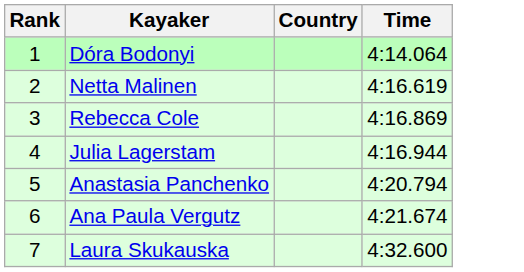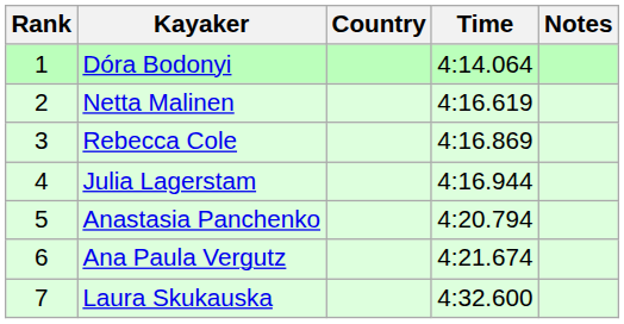 <table class="wikitable" style="text-align:center">
 <tr>
 <th>Rank</th>
 <th>Kayaker</th>
 <th>Country</th>
 <th>Time</th>
+<th>Notes</th>
 </tr>
 <tr bgcolor=bbffbb>
 <td>1</td>
 <td align="left"><a href='#'>Dóra Bodonyi</a></td>
 <td align="left"></td>
 <td>4:14.064</td>
+<td></td>
 </tr>
 <tr bgcolor=ddffdd>
 <td>2</td>
 <td align="left"><a href='#'>Netta Malinen</a></td>
 <td align="left"></td>
 <td>4:16.619</td>
+<td></td>
 </tr>
 <tr bgcolor=ddffdd>
 <td>3</td>
 <td align="left"><a href='#'>Rebecca Cole</a></td>
 <td align="left"></td>
 <td>4:16.869</td>
+<td></td>
 </tr>
 <tr bgcolor=ddffdd>
 <td>4</td>
 <td align="left"><a href='#'>Julia Lagerstam</a></td>
 <td align="left"></td>
 <td>4:16.944</td>
+<td></td>
 </tr>
 <tr bgcolor=ddffdd>
 <td>5</td>
 <td align="left"><a href='#'>Anastasia Panchenko</a></td>
 <td align="left"></td>
 <td>4:20.794</td>
+<td></td>
 </tr>
 <tr bgcolor=ddffdd>
 <td>6</td>
 <td align="left"><a href='#'>Ana Paula Vergutz</a></td>
 <td align="left"></td>
 <td>4:21.674</td>
+<td></td>
 </tr>
 <tr bgcolor=ddffdd>
 <td>7</td>
 <td align="left"><a href='#'>Laura Skukauska</a></td>
 <td align="left"></td>
 <td>4:32.600</td>
+<td></td>
 </tr>
 </table>
